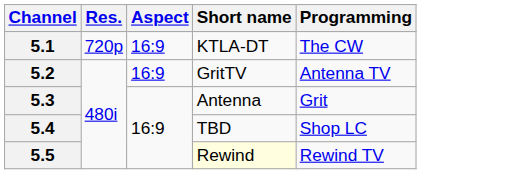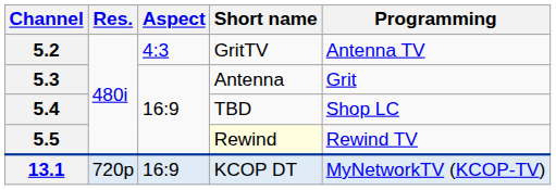 <table class="wikitable">
 <tr>
 <th scope = "col"><a href='#'>Channel</a></th>
 <th scope = "col"><a href='#'>Res.</a></th>
 <th scope = "col"><a href='#'>Aspect</a></th>
 <th scope = "col">Short name</th>
 <th scope = "col">Programming</th>
 </tr>
 <tr>
-<th scope = "row">5.1</th>
-<td><a href='#'>720p</a></td>
-<td><a href='#'>16:9</a></td>
-<td>KTLA-DT</td>
-<td><a href='#'>The CW</a></td>
-</tr>
-<tr>
 <th scope = "row">5.2</th>
 <td rowspan=4><a href='#'>480i</a></td>
-<td><a href='#'>16:9</a></td>
+<td><a href='#'>4:3</a></td>
 <td>GritTV</td>
 <td><a href='#'>Antenna TV</a></td>
 </tr>
 <tr>
 <th scope = "row">5.3</th>
 <td rowspan="3">16:9</td>
 <td>Antenna</td>
 <td><a href='#'>Grit</a></td>
 </tr>
 <tr>
 <th scope = "row">5.4</th>
 <td>TBD</td>
 <td><a href='#'>Shop LC</a></td>
 </tr>
 <tr>
 <th scope = "row">5.5</th>
 <td style="background: lightyellow;">Rewind</td>
 <td><a href='#'>Rewind TV</a></td>
 </tr>
+<tr style="background-color:#DFEBF6; border-top: 2px solid #003399;">
+<th scope = "row"><a href='#'>13.1</a></th>
+<td>720p</td>
+<td>16:9</td>
+<td>KCOP DT</td>
+<td><a href='#'>MyNetworkTV</a> (<a href='#'>KCOP-TV</a>)</td>
+</tr>
 </table>
